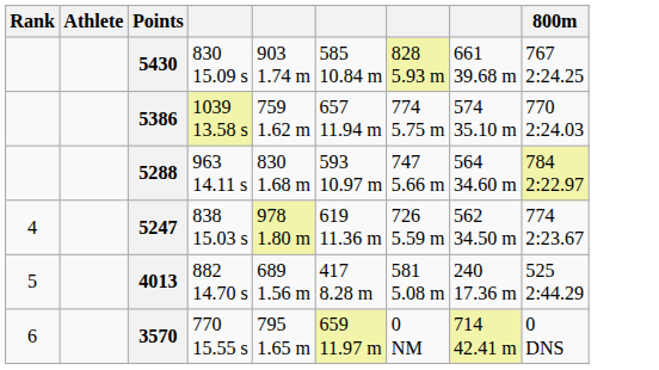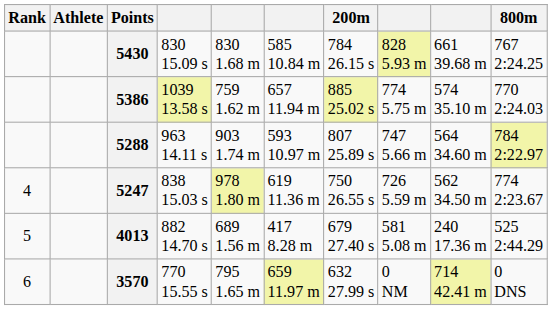 <table class="wikitable sortable" style="font-size:95%;">
 <tr bgcolor=#E6E6E6>
 <th>Rank</th>
 <th>Athlete</th>
 <th>Points</th>
 <th data-sort-type="number"></th>
 <th data-sort-type="number"></th>
 <th data-sort-type="number"></th>
+<th data-sort-type="number">200m</th>
 <th data-sort-type="number"></th>
 <th data-sort-type="number"></th>
 <th data-sort-type="number">800m</th>
 </tr>
 <tr>
 <td align=center></td>
 <td></td>
 <th>5430</th>
 <td>830<br>15.09 s</td>
-<td>903<br>1.74 m</td>
+<td>830<br>1.68 m</td>
 <td>585<br>10.84 m</td>
+<td>784<br>26.15 s</td>
 <td bgcolor=#F2F5A9>828<br>5.93 m</td>
 <td>661<br>39.68 m</td>
 <td>767<br>2:24.25</td>
 </tr>
 <tr>
 <td align=center></td>
 <td></td>
 <th>5386</th>
 <td bgcolor=#F2F5A9>1039<br>13.58 s</td>
 <td>759<br>1.62 m</td>
 <td>657<br>11.94 m</td>
+<td bgcolor=#F2F5A9>885<br>25.02 s</td>
 <td>774<br>5.75 m</td>
 <td>574<br>35.10 m</td>
 <td>770<br>2:24.03</td>
 </tr>
 <tr>
 <td align=center></td>
 <td></td>
 <th>5288</th>
 <td>963<br>14.11 s</td>
-<td>830<br>1.68 m</td>
+<td>903<br>1.74 m</td>
 <td>593<br>10.97 m</td>
+<td>807<br>25.89 s</td>
 <td>747<br>5.66 m</td>
 <td>564<br>34.60 m</td>
 <td bgcolor=#F2F5A9>784<br>2:22.97</td>
 </tr>
 <tr>
 <td align=center>4</td>
 <td></td>
 <th>5247</th>
 <td>838<br>15.03 s</td>
 <td bgcolor=#F2F5A9>978<br>1.80 m</td>
 <td>619<br>11.36 m</td>
+<td>750<br>26.55 s</td>
 <td>726<br>5.59 m</td>
 <td>562<br>34.50 m</td>
 <td>774<br>2:23.67</td>
 </tr>
 <tr>
 <td align=center>5</td>
 <td></td>
 <th>4013</th>
 <td>882<br>14.70 s</td>
 <td>689<br>1.56 m</td>
 <td>417<br>8.28 m</td>
+<td>679<br>27.40 s</td>
 <td>581<br>5.08 m</td>
 <td>240<br>17.36 m</td>
 <td>525<br>2:44.29</td>
 </tr>
 <tr>
 <td align=center>6</td>
 <td></td>
 <th>3570</th>
 <td>770<br>15.55 s</td>
 <td>795<br>1.65 m</td>
 <td bgcolor=#F2F5A9>659<br>11.97 m</td>
+<td>632<br>27.99 s</td>
 <td>0<br>NM</td>
 <td bgcolor=#F2F5A9>714<br>42.41 m</td>
 <td>0<br>DNS</td>
 </tr>
 </table>
